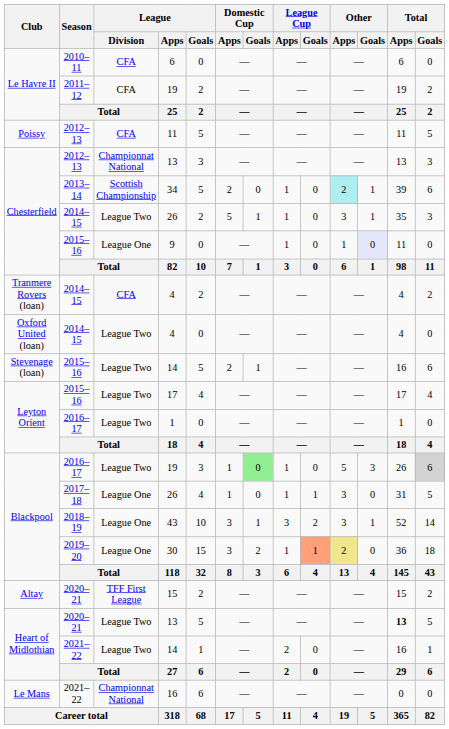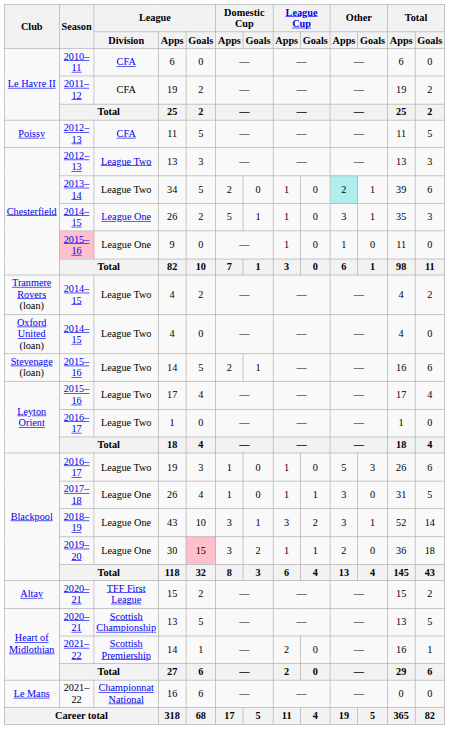 <table class="wikitable" style="text-align:center">
 <tr>
 <th rowspan="2">Club</th>
 <th rowspan="2">Season</th>
 <th colspan="3">League</th>
 <th colspan="2">Domestic Cup</th>
 <th colspan="2"><a href='#'>League Cup</a></th>
 <th colspan="2">Other</th>
 <th colspan="2">Total</th>
 </tr>
 <tr>
 <th>Division</th>
 <th>Apps</th>
 <th>Goals</th>
 <th>Apps</th>
 <th>Goals</th>
 <th>Apps</th>
 <th>Goals</th>
 <th>Apps</th>
 <th>Goals</th>
 <th>Apps</th>
 <th>Goals</th>
 </tr>
 <tr>
 <td rowspan="3"><a href='#'>Le Havre II</a></td>
 <td><a href='#'>2010–11</a></td>
 <td><a href='#'>CFA</a></td>
 <td>6</td>
 <td>0</td>
 <td colspan="2">—</td>
 <td colspan="2">—</td>
 <td colspan="2">—</td>
 <td>6</td>
 <td>0</td>
 </tr>
 <tr>
 <td><a href='#'>2011–12</a></td>
 <td>CFA</td>
 <td>19</td>
 <td>2</td>
 <td colspan="2">—</td>
 <td colspan="2">—</td>
 <td colspan="2">—</td>
 <td>19</td>
 <td>2</td>
 </tr>
 <tr>
 <th colspan="2">Total</th>
 <th>25</th>
 <th>2</th>
 <th colspan="2">—</th>
 <th colspan="2">—</th>
 <th colspan="2">—</th>
 <th>25</th>
 <th>2</th>
 </tr>
 <tr>
 <td><a href='#'>Poissy</a></td>
 <td><a href='#'>2012–13</a></td>
 <td><a href='#'>CFA</a></td>
 <td>11</td>
 <td>5</td>
 <td colspan="2">—</td>
 <td colspan="2">—</td>
 <td colspan="2">—</td>
 <td>11</td>
 <td>5</td>
 </tr>
 <tr>
 <td rowspan="5"><a href='#'>Chesterfield</a></td>
 <td><a href='#'>2012–13</a></td>
-<td><a href='#'>Championnat National</a></td>
+<td><a href='#'>League Two</a></td>
 <td>13</td>
 <td>3</td>
 <td colspan="2">—</td>
 <td colspan="2">—</td>
 <td colspan="2">—</td>
 <td>13</td>
 <td>3</td>
 </tr>
 <tr>
 <td><a href='#'>2013–14</a></td>
-<td><a href='#'>Scottish Championship</a></td>
+<td>League Two</td>
 <td>34</td>
 <td>5</td>
 <td>2</td>
 <td>0</td>
 <td>1</td>
 <td>0</td>
 <td style="background: paleturquoise;">2</td>
 <td>1</td>
 <td>39</td>
 <td>6</td>
 </tr>
 <tr>
 <td><a href='#'>2014–15</a></td>
-<td>League Two</td>
+<td><a href='#'>League One</a></td>
 <td>26</td>
 <td>2</td>
 <td>5</td>
 <td>1</td>
 <td>1</td>
 <td>0</td>
 <td>3</td>
 <td>1</td>
 <td>35</td>
 <td>3</td>
 </tr>
 <tr>
-<td><a href='#'>2015–16</a></td>
+<td style="background: pink;"><a href='#'>2015–16</a></td>
 <td>League One</td>
 <td>9</td>
 <td>0</td>
 <td colspan="2">—</td>
 <td>1</td>
 <td>0</td>
 <td>1</td>
-<td style="background: lavender;">0</td>
+<td>0</td>
 <td>11</td>
 <td>0</td>
 </tr>
 <tr>
 <th colspan="2">Total</th>
 <th>82</th>
 <th>10</th>
 <th>7</th>
 <th>1</th>
 <th>3</th>
 <th>0</th>
 <th>6</th>
 <th>1</th>
 <th>98</th>
 <th>11</th>
 </tr>
 <tr>
 <td><a href='#'>Tranmere Rovers</a> (loan)</td>
 <td><a href='#'>2014–15</a></td>
-<td><a href='#'>CFA</a></td>
+<td>League Two</td>
 <td>4</td>
 <td>2</td>
 <td colspan="2">—</td>
 <td colspan="2">—</td>
 <td colspan="2">—</td>
 <td>4</td>
 <td>2</td>
 </tr>
 <tr>
 <td><a href='#'>Oxford United</a> (loan)</td>
 <td><a href='#'>2014–15</a></td>
 <td>League Two</td>
 <td>4</td>
 <td>0</td>
 <td colspan="2">—</td>
 <td colspan="2">—</td>
 <td colspan="2">—</td>
 <td>4</td>
 <td>0</td>
 </tr>
 <tr>
 <td><a href='#'>Stevenage</a> (loan)</td>
 <td><a href='#'>2015–16</a></td>
 <td>League Two</td>
 <td>14</td>
 <td>5</td>
 <td>2</td>
 <td>1</td>
 <td colspan="2">—</td>
 <td colspan="2">—</td>
 <td>16</td>
 <td>6</td>
 </tr>
 <tr>
 <td rowspan="3"><a href='#'>Leyton Orient</a></td>
 <td><a href='#'>2015–16</a></td>
 <td>League Two</td>
 <td>17</td>
 <td>4</td>
 <td colspan="2">—</td>
 <td colspan="2">—</td>
 <td colspan="2">—</td>
 <td>17</td>
 <td>4</td>
 </tr>
 <tr>
 <td><a href='#'>2016–17</a></td>
 <td>League Two</td>
 <td>1</td>
 <td>0</td>
 <td colspan="2">—</td>
 <td colspan="2">—</td>
 <td colspan="2">—</td>
 <td>1</td>
 <td>0</td>
 </tr>
 <tr>
 <th colspan="2">Total</th>
 <th>18</th>
 <th>4</th>
 <th colspan="2">—</th>
 <th colspan="2">—</th>
 <th colspan="2">—</th>
 <th>18</th>
 <th>4</th>
 </tr>
 <tr>
 <td rowspan="5"><a href='#'>Blackpool</a></td>
 <td><a href='#'>2016–17</a></td>
 <td>League Two</td>
 <td>19</td>
 <td>3</td>
 <td>1</td>
-<td style="background: lightgreen;">0</td>
+<td>0</td>
 <td>1</td>
 <td>0</td>
 <td>5</td>
 <td>3</td>
 <td>26</td>
-<td style="background: lightgrey;">6</td>
+<td>6</td>
 </tr>
 <tr>
 <td><a href='#'>2017–18</a></td>
 <td>League One</td>
 <td>26</td>
 <td>4</td>
 <td>1</td>
 <td>0</td>
 <td>1</td>
 <td>1</td>
 <td>3</td>
 <td>0</td>
 <td>31</td>
 <td>5</td>
 </tr>
 <tr>
 <td><a href='#'>2018–19</a></td>
 <td>League One</td>
 <td>43</td>
 <td>10</td>
 <td>3</td>
 <td>1</td>
 <td>3</td>
 <td>2</td>
 <td>3</td>
 <td>1</td>
 <td>52</td>
 <td>14</td>
 </tr>
 <tr>
 <td><a href='#'>2019–20</a></td>
 <td>League One</td>
 <td>30</td>
-<td>15</td>
+<td style="background: pink;">15</td>
 <td>3</td>
 <td>2</td>
 <td>1</td>
-<td style="background: lightsalmon;">1</td>
-<td style="background: khaki;">2</td>
+<td>1</td>
+<td>2</td>
 <td>0</td>
 <td>36</td>
 <td>18</td>
 </tr>
 <tr>
 <th colspan="2">Total</th>
 <th>118</th>
 <th>32</th>
 <th>8</th>
 <th>3</th>
 <th>6</th>
 <th>4</th>
 <th>13</th>
 <th>4</th>
 <th>145</th>
 <th>43</th>
 </tr>
 <tr>
 <td><a href='#'>Altay</a></td>
 <td><a href='#'>2020–21</a></td>
 <td><a href='#'>TFF First League</a></td>
 <td>15</td>
 <td>2</td>
 <td colspan="2">—</td>
 <td colspan="2">—</td>
 <td colspan="2">—</td>
 <td>15</td>
 <td>2</td>
 </tr>
 <tr>
 <td rowspan="3"><a href='#'>Heart of Midlothian</a></td>
 <td><a href='#'>2020–21</a></td>
-<td>League Two</td>
+<td><a href='#'>Scottish Championship</a></td>
 <td>13</td>
 <td>5</td>
 <td colspan="2">—</td>
 <td colspan="2">—</td>
 <td colspan="2">—</td>
-<td><strong>13</strong></td>
+<td>13</td>
 <td>5</td>
 </tr>
 <tr>
 <td><a href='#'>2021–22</a></td>
-<td>League Two</td>
+<td><a href='#'>Scottish Premiership</a></td>
 <td>14</td>
 <td>1</td>
 <td colspan="2">—</td>
 <td>2</td>
 <td>0</td>
 <td colspan="2">—</td>
 <td>16</td>
 <td>1</td>
 </tr>
 <tr>
 <th colspan="2">Total</th>
 <th>27</th>
 <th>6</th>
 <th colspan="2">—</th>
 <th>2</th>
 <th>0</th>
 <th colspan="2">—</th>
 <th>29</th>
 <th>6</th>
 </tr>
 <tr>
 <td><a href='#'>Le Mans</a></td>
 <td>2021–22</td>
 <td><a href='#'>Championnat National</a></td>
 <td>16</td>
 <td>6</td>
 <td colspan="2">—</td>
 <td colspan="2">—</td>
 <td colspan="2">—</td>
 <td>0</td>
 <td>0</td>
 </tr>
 <tr>
 <th colspan="3">Career total</th>
 <th>318</th>
 <th>68</th>
 <th>17</th>
 <th>5</th>
 <th>11</th>
 <th>4</th>
 <th>19</th>
 <th>5</th>
 <th>365</th>
 <th>82</th>
 </tr>
 </table>
